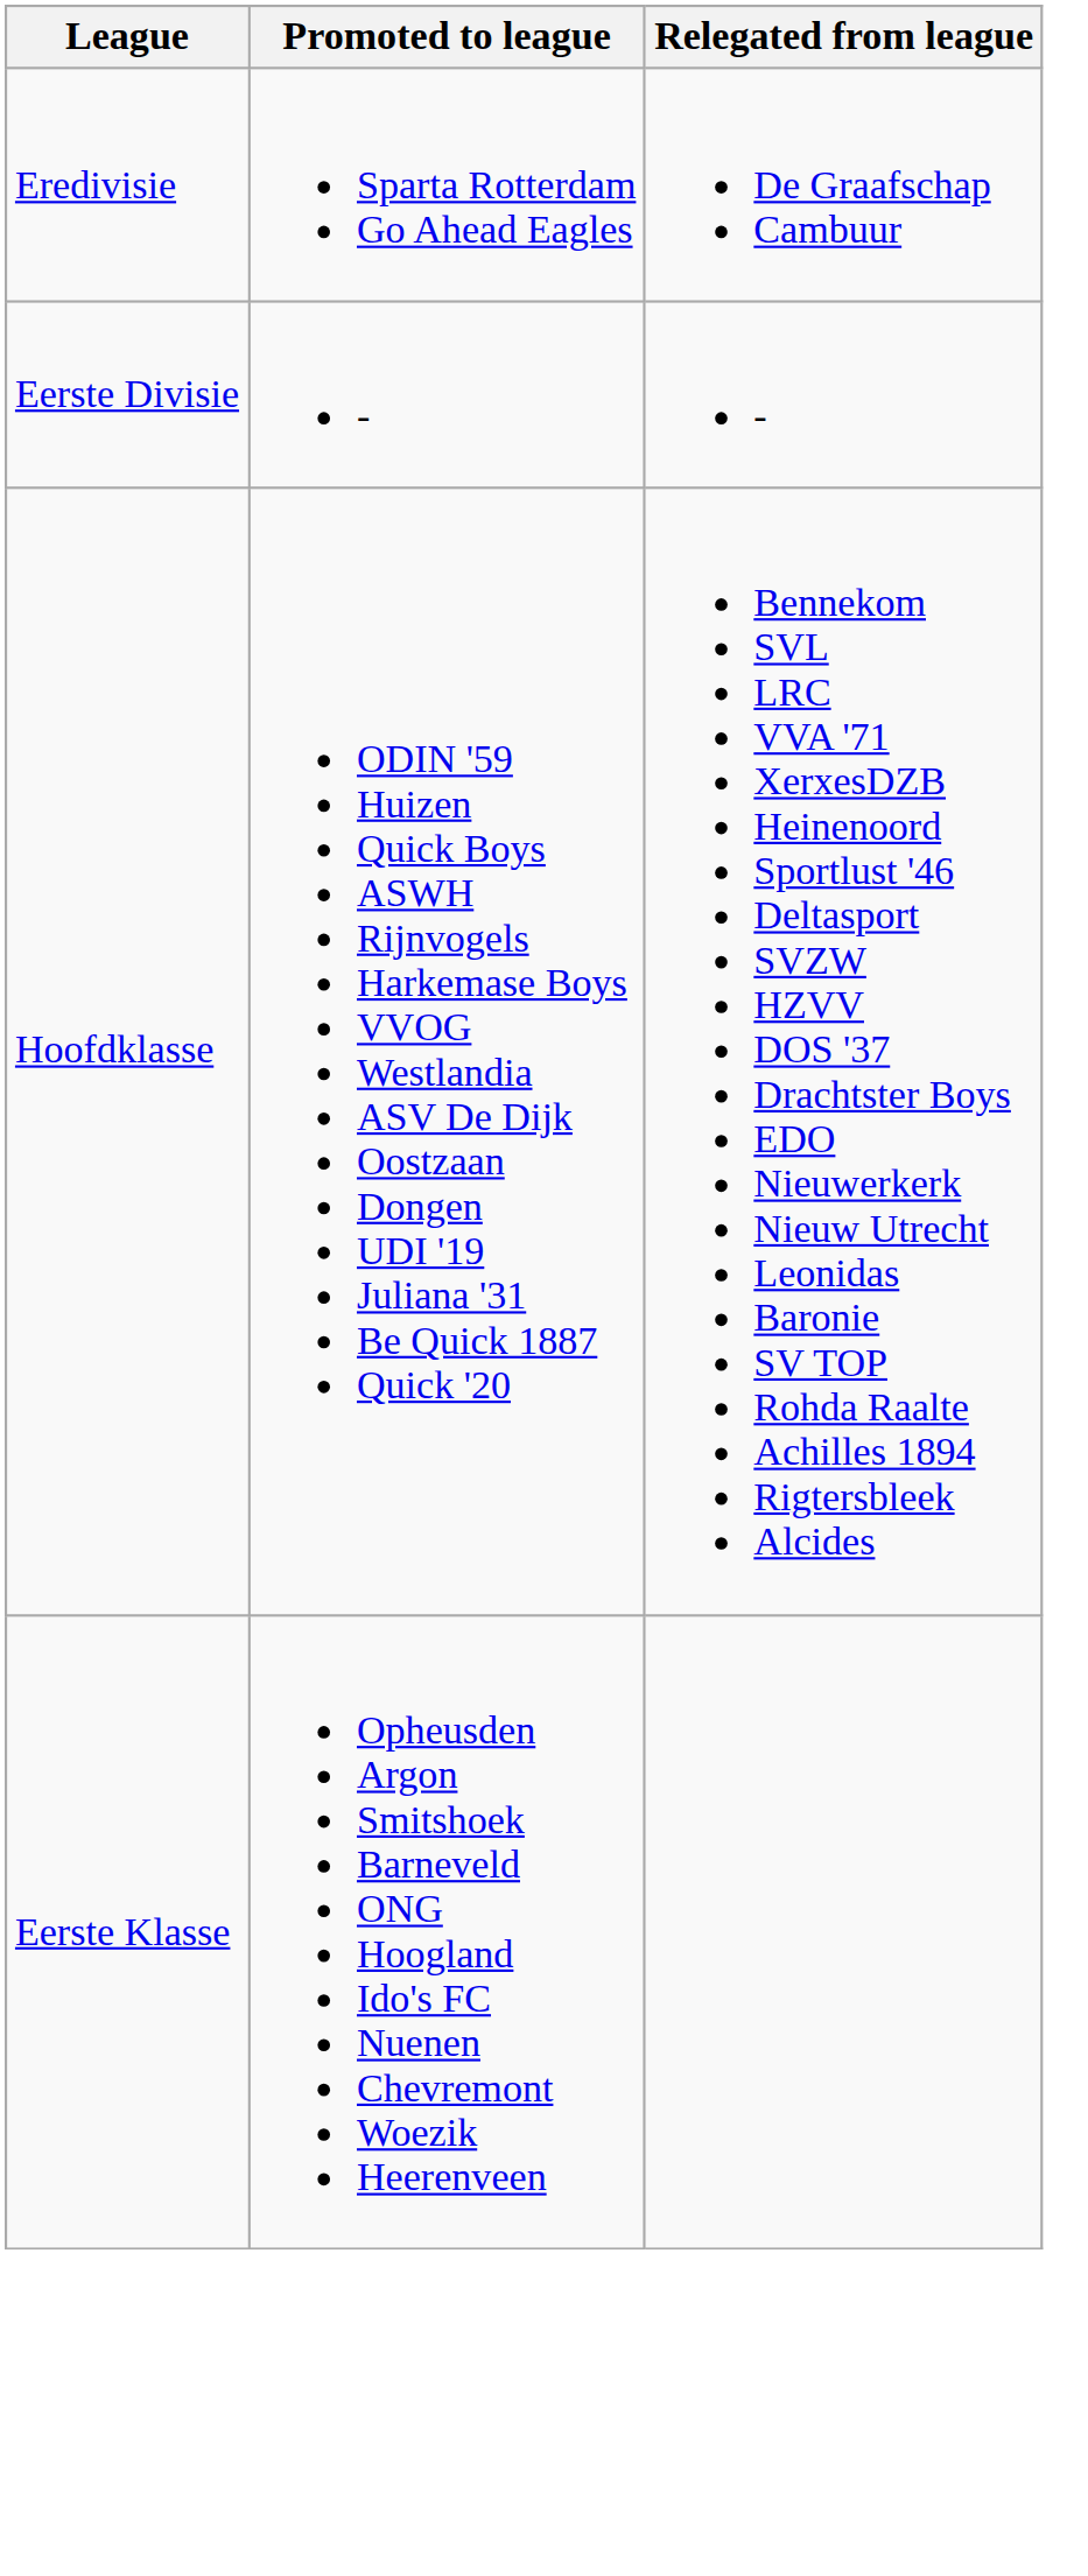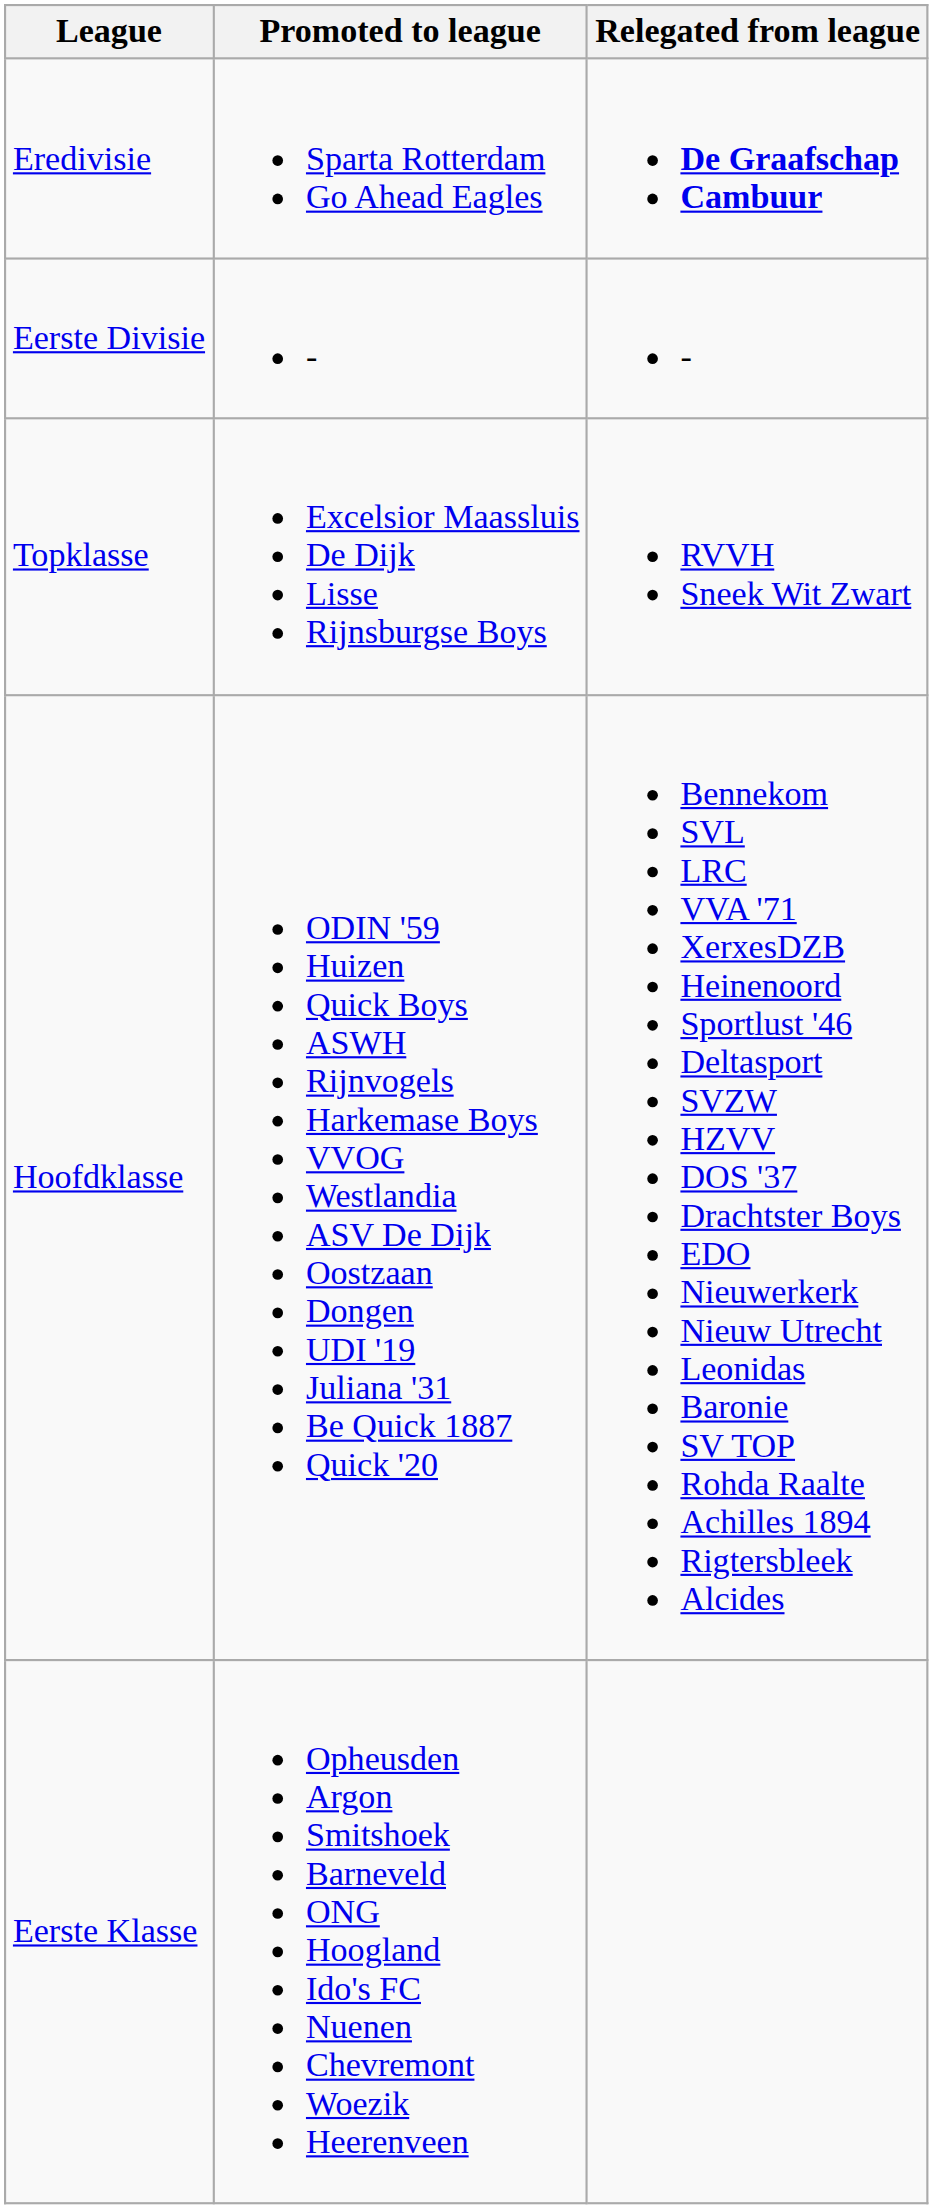 <table class="wikitable">
 <tr>
 <th>League</th>
 <th>Promoted to league</th>
 <th>Relegated from league</th>
 </tr>
 <tr>
 <td><a href='#'>Eredivisie</a></td>
 <td><br><ul><li><a href='#'>Sparta Rotterdam</a></li><li><a href='#'>Go Ahead Eagles</a></li></ul></td>
-<td><br><ul><li><a href='#'>De Graafschap</a></li><li><a href='#'>Cambuur</a></li></ul></td>
+<td><strong><br><ul><li><a href='#'>De Graafschap</a></li><li><a href='#'>Cambuur</a></li></ul></strong></td>
 </tr>
 <tr>
 <td><a href='#'>Eerste Divisie</a></td>
 <td><br><ul><li>-</li></ul></td>
 <td><br><ul><li>-</li></ul></td>
+</tr>
+<tr>
+<td><a href='#'>Topklasse</a></td>
+<td><br><ul><li><a href='#'>Excelsior Maassluis</a></li><li><a href='#'>De Dijk</a></li><li><a href='#'>Lisse</a></li><li><a href='#'>Rijnsburgse Boys</a></li></ul></td>
+<td><br><ul><li><a href='#'>RVVH</a></li><li><a href='#'>Sneek Wit Zwart</a></li></ul></td>
 </tr>
 <tr>
 <td><a href='#'>Hoofdklasse</a></td>
 <td><br><ul><li><a href='#'>ODIN '59</a></li><li><a href='#'>Huizen</a></li><li><a href='#'>Quick Boys</a></li><li><a href='#'>ASWH</a></li><li><a href='#'>Rijnvogels</a></li><li><a href='#'>Harkemase Boys</a></li><li><a href='#'>VVOG</a></li><li><a href='#'>Westlandia</a></li><li><a href='#'>ASV De Dijk</a></li><li><a href='#'>Oostzaan</a></li><li><a href='#'>Dongen</a></li><li><a href='#'>UDI '19</a></li><li><a href='#'>Juliana '31</a></li><li><a href='#'>Be Quick 1887</a></li><li><a href='#'>Quick '20</a></li></ul></td>
 <td><br><ul><li><a href='#'>Bennekom</a></li><li><a href='#'>SVL</a></li><li><a href='#'>LRC</a></li><li><a href='#'>VVA '71</a></li><li><a href='#'>XerxesDZB</a></li><li><a href='#'>Heinenoord</a></li><li><a href='#'>Sportlust '46</a></li><li><a href='#'>Deltasport</a></li><li><a href='#'>SVZW</a></li><li><a href='#'>HZVV</a></li><li><a href='#'>DOS '37</a></li><li><a href='#'>Drachtster Boys</a></li><li><a href='#'>EDO</a></li><li><a href='#'>Nieuwerkerk</a></li><li><a href='#'>Nieuw Utrecht</a></li><li><a href='#'>Leonidas</a></li><li><a href='#'>Baronie</a></li><li><a href='#'>SV TOP</a></li><li><a href='#'>Rohda Raalte</a></li><li><a href='#'>Achilles 1894</a></li><li><a href='#'>Rigtersbleek</a></li><li><a href='#'>Alcides</a></li></ul></td>
 </tr>
 <tr>
 <td><a href='#'>Eerste Klasse</a></td>
 <td><br><ul><li><a href='#'>Opheusden</a></li><li><a href='#'>Argon</a></li><li><a href='#'>Smitshoek</a></li><li><a href='#'>Barneveld</a></li><li><a href='#'>ONG</a></li><li><a href='#'>Hoogland</a></li><li><a href='#'>Ido's FC</a></li><li><a href='#'>Nuenen</a></li><li><a href='#'>Chevremont</a></li><li><a href='#'>Woezik</a></li><li><a href='#'>Heerenveen</a></li></ul></td>
 </tr>
 </table>
